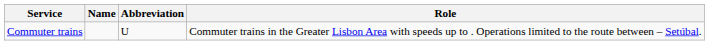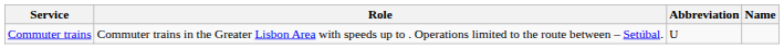 <table class="wikitable">
 <tr>
 <th>Service</th>
+<th>Role</th>
+<th>Abbreviation</th>
 <th>Name</th>
-<th>Abbreviation</th>
-<th>Role</th>
 </tr>
 <tr>
 <td><a href='#'>Commuter trains</a></td>
+<td>Commuter trains in the Greater <a href='#'>Lisbon Area</a> with speeds up to . Operations limited to the route between  – <a href='#'>Setúbal</a>.</td>
+<td>U</td>
 <td></td>
-<td>U</td>
-<td>Commuter trains in the Greater <a href='#'>Lisbon Area</a> with speeds up to . Operations limited to the route between  – <a href='#'>Setúbal</a>.</td>
 </tr>
 </table>
